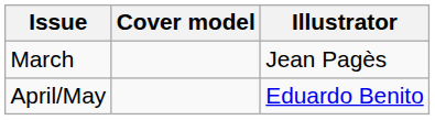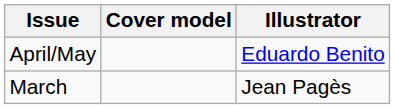 <table class="sortable wikitable">
 <tr>
 <th>Issue</th>
 <th>Cover model</th>
 <th>Illustrator</th>
 </tr>
 <tr>
+<td>April/May</td>
+<td></td>
+<td><a href='#'>Eduardo Benito</a></td>
+</tr>
+<tr>
 <td>March</td>
 <td></td>
 <td>Jean Pagès</td>
 </tr>
-<tr>
-<td>April/May</td>
-<td></td>
-<td><a href='#'>Eduardo Benito</a></td>
-</tr>
 </table>
